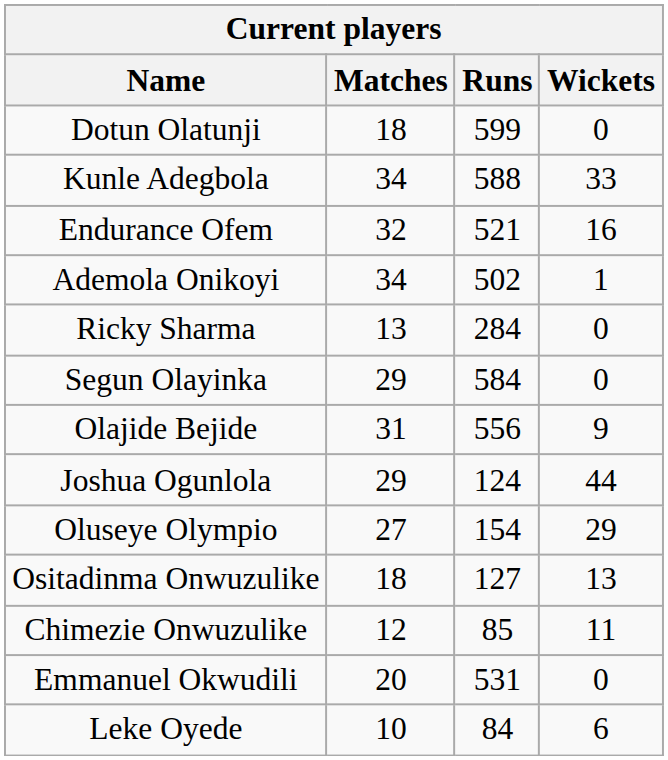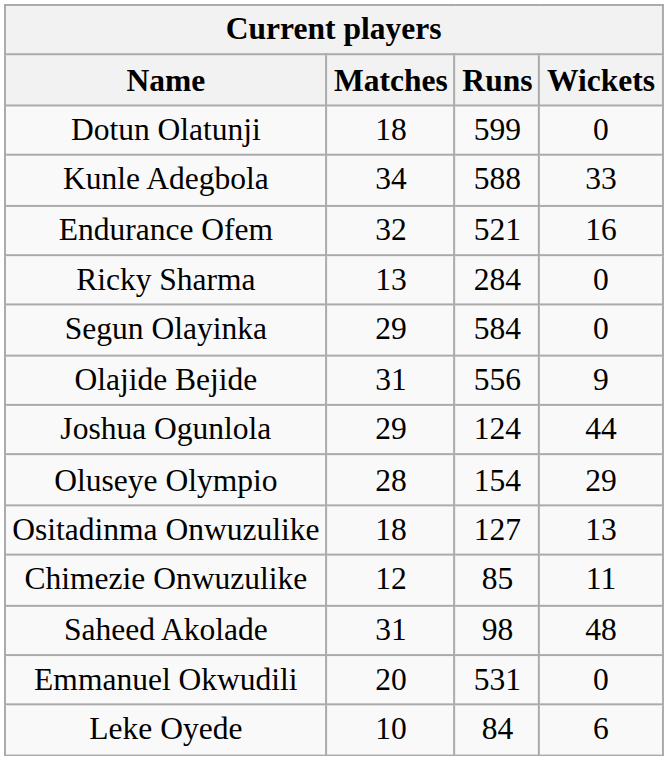 <table class="wikitable sortable">
 <tr>
 <th colspan=4>Current players</th>
 </tr>
 <tr>
 <th>Name</th>
 <th>Matches</th>
 <th>Runs</th>
 <th>Wickets</th>
 </tr>
 <tr>
 <td style="text-align:center;">Dotun Olatunji</td>
 <td align=center>18</td>
 <td align=center>599</td>
 <td align=center>0</td>
 </tr>
 <tr>
 <td style="text-align:center;">Kunle Adegbola</td>
 <td align=center>34</td>
 <td align=center>588</td>
 <td align=center>33</td>
 </tr>
 <tr>
 <td style="text-align:center;">Endurance Ofem</td>
 <td align=center>32</td>
 <td align=center>521</td>
 <td align=center>16</td>
 </tr>
 <tr>
-<td style="text-align:center;">Ademola Onikoyi</td>
-<td align=center>34</td>
-<td align=center>502</td>
-<td align=center>1</td>
-</tr>
-<tr>
 <td style="text-align:center;">Ricky Sharma</td>
 <td align=center>13</td>
 <td align=center>284</td>
 <td align=center>0</td>
 </tr>
 <tr>
 <td style="text-align:center;">Segun Olayinka</td>
 <td align=center>29</td>
 <td align=center>584</td>
 <td align=center>0</td>
 </tr>
 <tr>
 <td style="text-align:center;">Olajide Bejide</td>
 <td align=center>31</td>
 <td align=center>556</td>
 <td align=center>9</td>
 </tr>
 <tr>
 <td style="text-align:center;">Joshua Ogunlola</td>
 <td align=center>29</td>
 <td align=center>124</td>
 <td align=center>44</td>
 </tr>
 <tr>
 <td style="text-align:center;">Oluseye Olympio</td>
-<td align=center>27</td>
+<td align=center>28</td>
 <td align=center>154</td>
 <td align=center>29</td>
 </tr>
 <tr>
 <td style="text-align:center;">Ositadinma Onwuzulike</td>
 <td align=center>18</td>
 <td align=center>127</td>
 <td align=center>13</td>
 </tr>
 <tr>
 <td style="text-align:center;">Chimezie Onwuzulike</td>
 <td align=center>12</td>
 <td align=center>85</td>
 <td align=center>11</td>
 </tr>
 <tr>
+<td style="text-align:center;">Saheed Akolade</td>
+<td align=center>31</td>
+<td align=center>98</td>
+<td align=center>48</td>
+</tr>
+<tr>
 <td style="text-align:center;">Emmanuel Okwudili</td>
 <td align=center>20</td>
 <td align=center>531</td>
 <td align=center>0</td>
 </tr>
 <tr>
 <td style="text-align:center;">Leke Oyede</td>
 <td align=center>10</td>
 <td align=center>84</td>
 <td align=center>6</td>
 </tr>
 </table>
